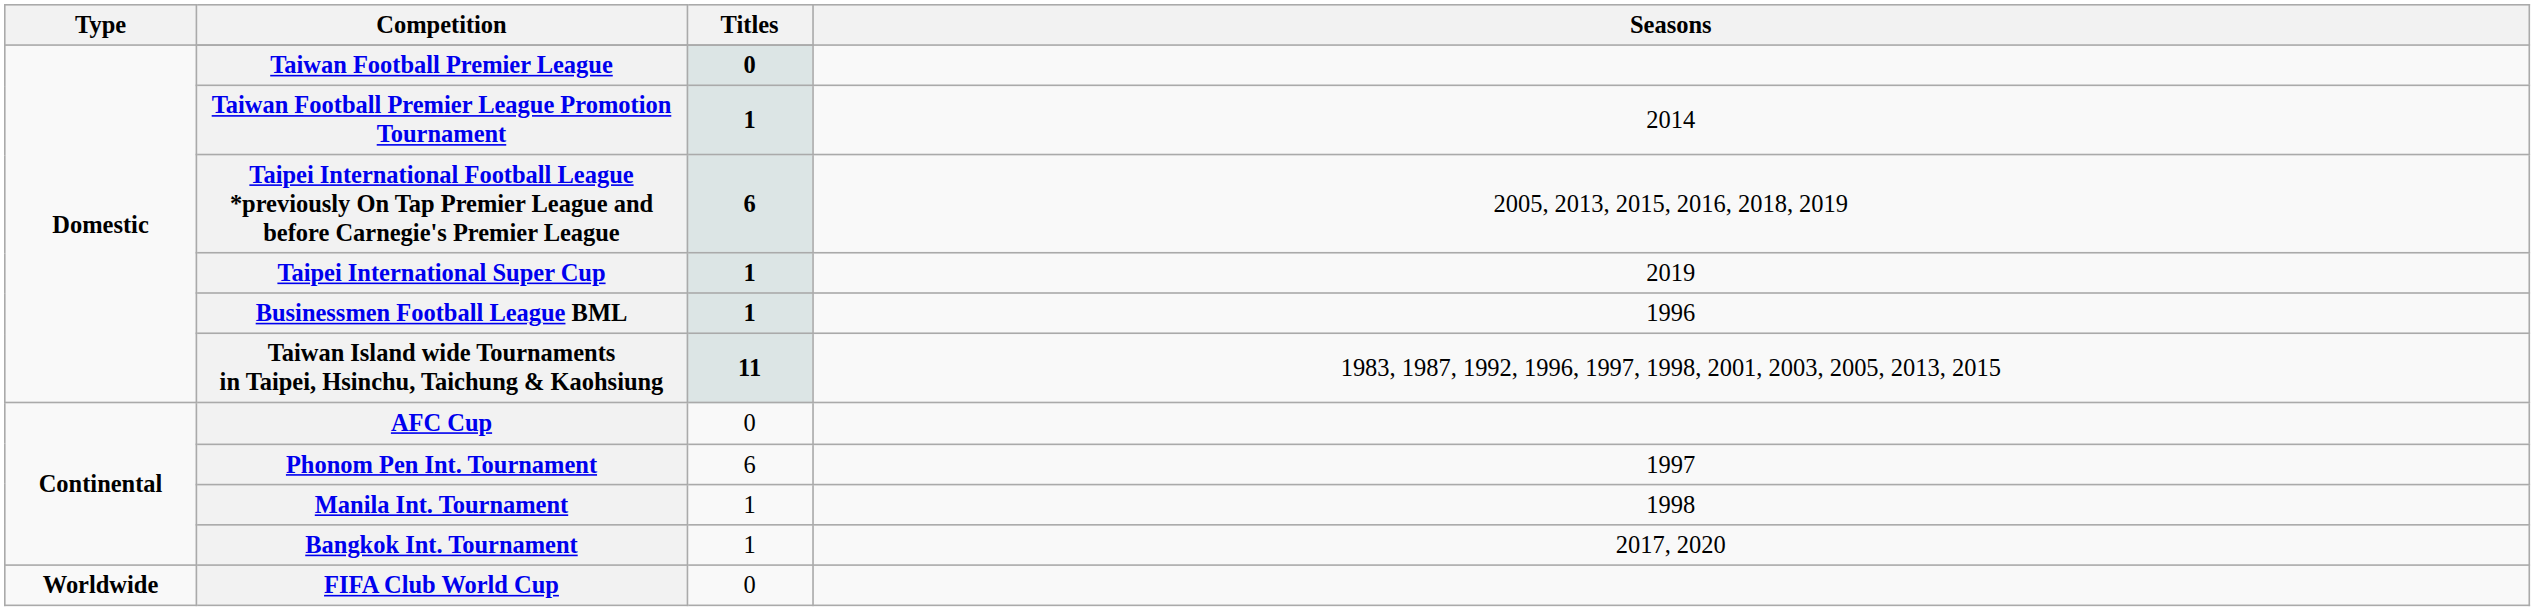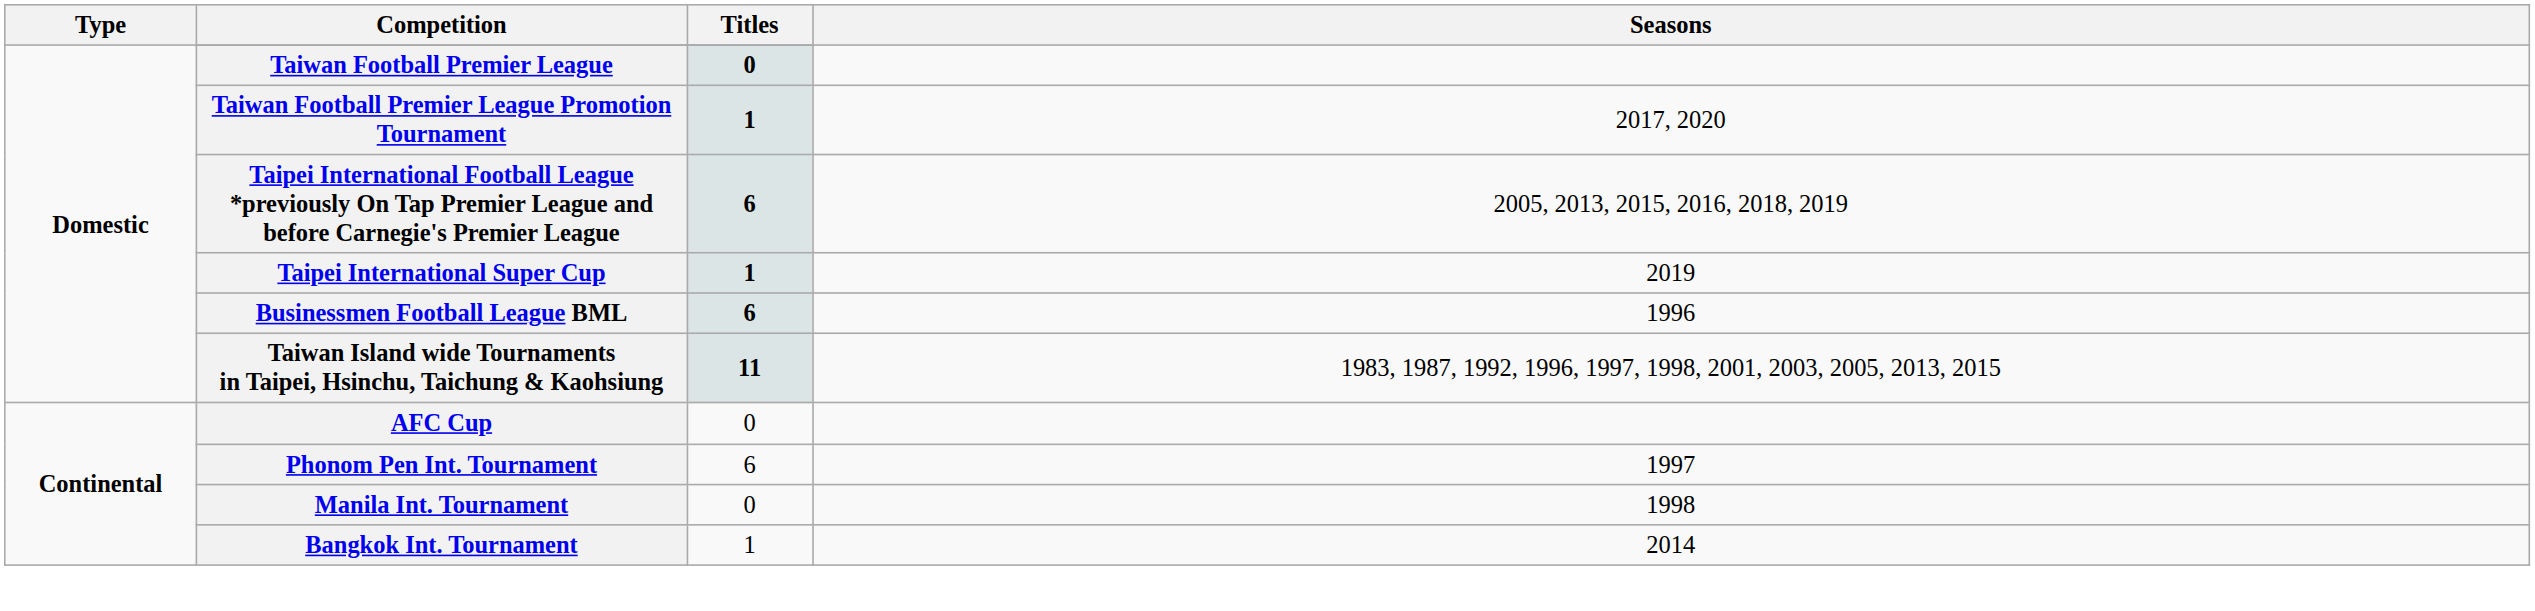 <table class="wikitable plainrowheaders" style="font-size:95%; text-align:center;">
 <tr>
 <th style="width: 1%;">Type</th>
 <th style="width: 6%;">Competition</th>
 <th style="width: 1%;">Titles</th>
 <th style="width: 21%;">Seasons</th>
 </tr>
 <tr>
 <td rowspan="7"><strong>Domestic</strong></td>
 </tr>
 <tr>
 <th scope=col><a href='#'>Taiwan Football Premier League</a></th>
 <td bgcolor="#DCE5E5"><strong>0</strong></td>
 </tr>
 <tr>
 <th scope=col><a href='#'>Taiwan Football Premier League Promotion Tournament</a></th>
 <td bgcolor="#DCE5E5"><strong>1</strong></td>
-<td>2014</td>
+<td>2017, 2020</td>
 </tr>
 <tr>
 <th scope=col><a href='#'>Taipei International Football League</a><br> *previously On Tap Premier League and before Carnegie's Premier League</th>
 <td bgcolor="#DCE5E5"><strong>6</strong></td>
 <td>2005, 2013, 2015, 2016, 2018, 2019</td>
 </tr>
 <tr>
 <th scope=col><a href='#'>Taipei International Super Cup</a></th>
 <td bgcolor="#DCE5E5"><strong>1</strong></td>
 <td>2019</td>
 </tr>
 <tr>
 <th scope=col><a href='#'>Businessmen Football League</a> BML<br></th>
-<td bgcolor="#DCE5E5"><strong>1</strong></td>
+<td bgcolor="#DCE5E5"><strong>6</strong></td>
 <td>1996</td>
 </tr>
 <tr>
 <th scope=col>Taiwan Island wide Tournaments<br> in Taipei, Hsinchu, Taichung & Kaohsiung</th>
 <td bgcolor="#DCE5E5"><strong>11</strong></td>
 <td>1983, 1987, 1992, 1996, 1997, 1998, 2001, 2003, 2005, 2013, 2015</td>
 </tr>
 <tr>
 <td rowspan="4"><strong>Continental</strong></td>
 <th scope=col><a href='#'>AFC Cup</a></th>
 <td align="center">0</td>
 </tr>
 <tr>
 <th scope=col><a href='#'>Phonom Pen Int. Tournament</a></th>
 <td align="center">6</td>
 <td>1997</td>
 </tr>
 <tr>
 <th scope=col><a href='#'>Manila Int. Tournament</a></th>
-<td align="center">1</td>
+<td align="center">0</td>
 <td>1998</td>
 </tr>
 <tr>
 <th scope=col><a href='#'>Bangkok Int. Tournament</a></th>
 <td align="center">1</td>
-<td>2017, 2020</td>
-</tr>
-<tr>
-<td rowspan="1"><strong>Worldwide</strong></td>
-<th scope=col><a href='#'>FIFA Club World Cup</a></th>
-<td align="center">0</td>
-<td></td>
+<td>2014</td>
 </tr>
 </table>
